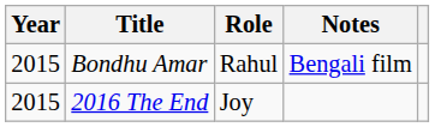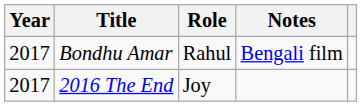 <table class="wikitable sortable">
 <tr>
 <th>Year</th>
 <th>Title</th>
 <th>Role</th>
 <th class="unsortable">Notes</th>
 <th class="unsortable"></th>
 </tr>
 <tr>
-<td>2015</td>
+<td>2017</td>
 <td><em>Bondhu Amar</em></td>
 <td>Rahul</td>
 <td><a href='#'>Bengali</a> film</td>
 <td></td>
 </tr>
 <tr>
-<td>2015</td>
+<td>2017</td>
 <td><em><a href='#'>2016 The End</a></em></td>
 <td>Joy</td>
 <td></td>
 <td></td>
 </tr>
 </table>
